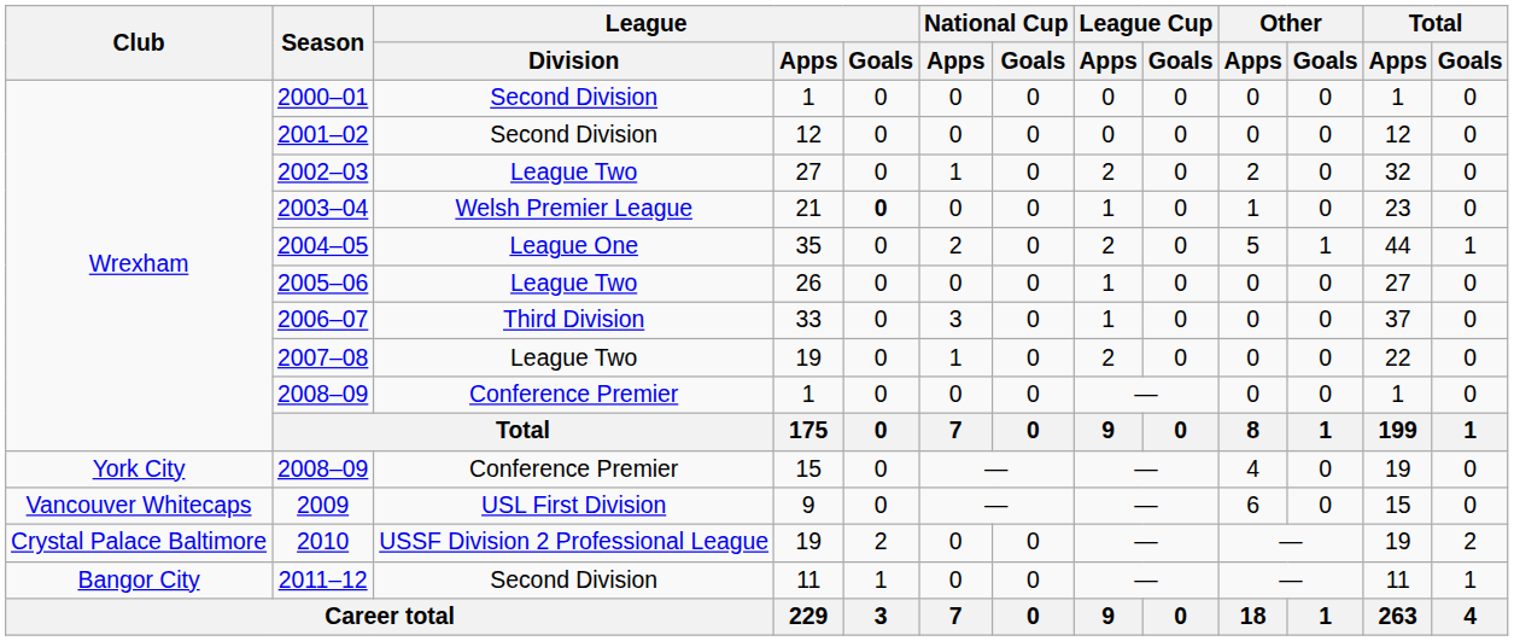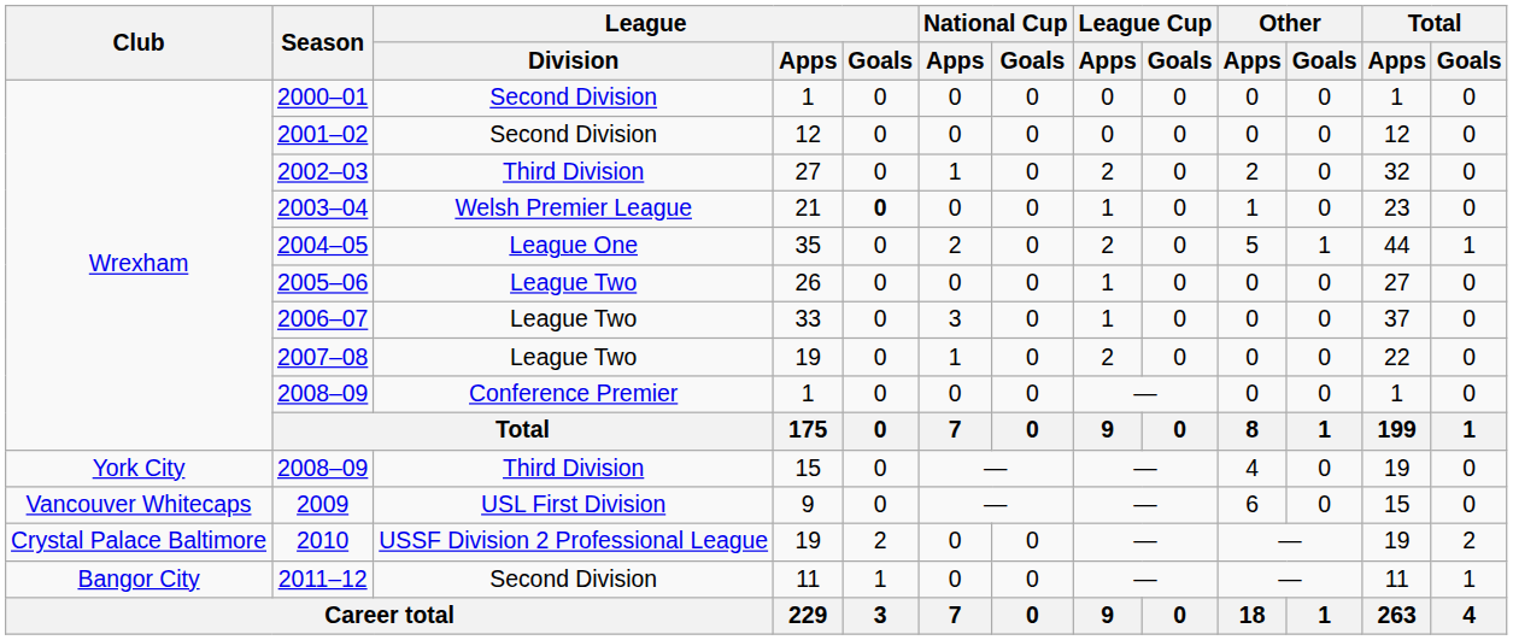 <table class=wikitable style="text-align: center;">
 <tr>
 <th rowspan=2>Club</th>
 <th rowspan=2>Season</th>
 <th colspan=3>League</th>
 <th colspan=2>National Cup</th>
 <th colspan=2>League Cup</th>
 <th colspan=2>Other</th>
 <th colspan=2>Total</th>
 </tr>
 <tr>
 <th>Division</th>
 <th>Apps</th>
 <th>Goals</th>
 <th>Apps</th>
 <th>Goals</th>
 <th>Apps</th>
 <th>Goals</th>
 <th>Apps</th>
 <th>Goals</th>
 <th>Apps</th>
 <th>Goals</th>
 </tr>
 <tr>
 <td rowspan=10><a href='#'>Wrexham</a></td>
 <td><a href='#'>2000–01</a></td>
 <td><a href='#'>Second Division</a></td>
 <td>1</td>
 <td>0</td>
 <td>0</td>
 <td>0</td>
 <td>0</td>
 <td>0</td>
 <td>0</td>
 <td>0</td>
 <td>1</td>
 <td>0</td>
 </tr>
 <tr>
 <td><a href='#'>2001–02</a></td>
 <td>Second Division</td>
 <td>12</td>
 <td>0</td>
 <td>0</td>
 <td>0</td>
 <td>0</td>
 <td>0</td>
 <td>0</td>
 <td>0</td>
 <td>12</td>
 <td>0</td>
 </tr>
 <tr>
 <td><a href='#'>2002–03</a></td>
-<td><a href='#'>League Two</a></td>
+<td><a href='#'>Third Division</a></td>
 <td>27</td>
 <td>0</td>
 <td>1</td>
 <td>0</td>
 <td>2</td>
 <td>0</td>
 <td>2</td>
 <td>0</td>
 <td>32</td>
 <td>0</td>
 </tr>
 <tr>
 <td><a href='#'>2003–04</a></td>
 <td><a href='#'>Welsh Premier League</a></td>
 <td>21</td>
 <td><strong>0</strong></td>
 <td>0</td>
 <td>0</td>
 <td>1</td>
 <td>0</td>
 <td>1</td>
 <td>0</td>
 <td>23</td>
 <td>0</td>
 </tr>
 <tr>
 <td><a href='#'>2004–05</a></td>
 <td><a href='#'>League One</a></td>
 <td>35</td>
 <td>0</td>
 <td>2</td>
 <td>0</td>
 <td>2</td>
 <td>0</td>
 <td>5</td>
 <td>1</td>
 <td>44</td>
 <td>1</td>
 </tr>
 <tr>
 <td><a href='#'>2005–06</a></td>
 <td><a href='#'>League Two</a></td>
 <td>26</td>
 <td>0</td>
 <td>0</td>
 <td>0</td>
 <td>1</td>
 <td>0</td>
 <td>0</td>
 <td>0</td>
 <td>27</td>
 <td>0</td>
 </tr>
 <tr>
 <td><a href='#'>2006–07</a></td>
-<td><a href='#'>Third Division</a></td>
+<td>League Two</td>
 <td>33</td>
 <td>0</td>
 <td>3</td>
 <td>0</td>
 <td>1</td>
 <td>0</td>
 <td>0</td>
 <td>0</td>
 <td>37</td>
 <td>0</td>
 </tr>
 <tr>
 <td><a href='#'>2007–08</a></td>
 <td>League Two</td>
 <td>19</td>
 <td>0</td>
 <td>1</td>
 <td>0</td>
 <td>2</td>
 <td>0</td>
 <td>0</td>
 <td>0</td>
 <td>22</td>
 <td>0</td>
 </tr>
 <tr>
 <td><a href='#'>2008–09</a></td>
 <td><a href='#'>Conference Premier</a></td>
 <td>1</td>
 <td>0</td>
 <td>0</td>
 <td>0</td>
 <td colspan=2>—</td>
 <td>0</td>
 <td>0</td>
 <td>1</td>
 <td>0</td>
 </tr>
 <tr>
 <th colspan=2>Total</th>
 <th>175</th>
 <th>0</th>
 <th>7</th>
 <th>0</th>
 <th>9</th>
 <th>0</th>
 <th>8</th>
 <th>1</th>
 <th>199</th>
 <th>1</th>
 </tr>
 <tr>
 <td><a href='#'>York City</a></td>
 <td><a href='#'>2008–09</a></td>
-<td>Conference Premier</td>
+<td><a href='#'>Third Division</a></td>
 <td>15</td>
 <td>0</td>
 <td colspan=2>—</td>
 <td colspan=2>—</td>
 <td>4</td>
 <td>0</td>
 <td>19</td>
 <td>0</td>
 </tr>
 <tr>
 <td><a href='#'>Vancouver Whitecaps</a></td>
 <td><a href='#'>2009</a></td>
 <td><a href='#'>USL First Division</a></td>
 <td>9</td>
 <td>0</td>
 <td colspan=2>—</td>
 <td colspan=2>—</td>
 <td>6</td>
 <td>0</td>
 <td>15</td>
 <td>0</td>
 </tr>
 <tr>
 <td><a href='#'>Crystal Palace Baltimore</a></td>
 <td><a href='#'>2010</a></td>
 <td><a href='#'>USSF Division 2 Professional League</a></td>
 <td>19</td>
 <td>2</td>
 <td>0</td>
 <td>0</td>
 <td colspan=2>—</td>
 <td colspan=2>—</td>
 <td>19</td>
 <td>2</td>
 </tr>
 <tr>
 <td><a href='#'>Bangor City</a></td>
 <td><a href='#'>2011–12</a></td>
 <td>Second Division</td>
 <td>11</td>
 <td>1</td>
 <td>0</td>
 <td>0</td>
 <td colspan=2>—</td>
 <td colspan=2>—</td>
 <td>11</td>
 <td>1</td>
 </tr>
 <tr>
 <th colspan=3>Career total</th>
 <th>229</th>
 <th>3</th>
 <th>7</th>
 <th>0</th>
 <th>9</th>
 <th>0</th>
 <th>18</th>
 <th>1</th>
 <th>263</th>
 <th>4</th>
 </tr>
 </table>
